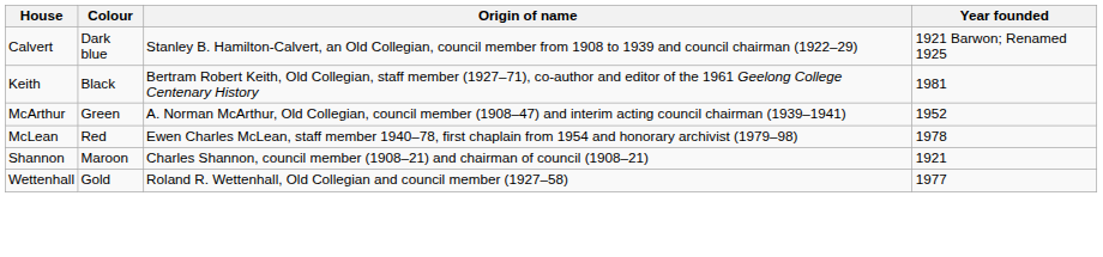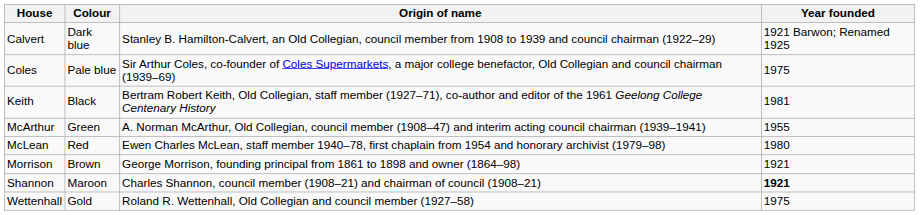 <table class="wikitable">
 <tr>
 <th>House</th>
 <th>Colour</th>
 <th>Origin of name</th>
 <th>Year founded</th>
 </tr>
 <tr>
 <td>Calvert</td>
 <td>Dark blue</td>
 <td>Stanley B. Hamilton-Calvert, an Old Collegian, council member from 1908 to 1939 and council chairman (1922–29)</td>
 <td>1921 Barwon; Renamed 1925</td>
 </tr>
 <tr>
+<td>Coles</td>
+<td>Pale blue</td>
+<td>Sir Arthur Coles, co-founder of <a href='#'>Coles Supermarkets</a>, a major college benefactor, Old Collegian and council chairman (1939–69)</td>
+<td>1975</td>
+</tr>
+<tr>
 <td>Keith</td>
 <td>Black</td>
 <td>Bertram Robert Keith, Old Collegian, staff member (1927–71), co-author and editor of the 1961 <em>Geelong College Centenary History</em></td>
 <td>1981</td>
 </tr>
 <tr>
 <td>McArthur</td>
 <td>Green</td>
 <td>A. Norman McArthur, Old Collegian, council member (1908–47) and interim acting council chairman (1939–1941)</td>
-<td>1952</td>
+<td>1955</td>
 </tr>
 <tr>
 <td>McLean</td>
 <td>Red</td>
 <td>Ewen Charles McLean, staff member 1940–78, first chaplain from 1954 and honorary archivist (1979–98)</td>
-<td>1978</td>
+<td>1980</td>
+</tr>
+<tr>
+<td>Morrison</td>
+<td>Brown</td>
+<td>George Morrison, founding principal from 1861 to 1898 and owner (1864–98)</td>
+<td>1921</td>
 </tr>
 <tr>
 <td>Shannon</td>
 <td>Maroon</td>
 <td>Charles Shannon, council member (1908–21) and chairman of council (1908–21)</td>
-<td>1921</td>
+<td><strong>1921</strong></td>
 </tr>
 <tr>
 <td>Wettenhall</td>
 <td>Gold</td>
 <td>Roland R. Wettenhall, Old Collegian and council member (1927–58)</td>
-<td>1977</td>
+<td>1975</td>
 </tr>
 </table>
